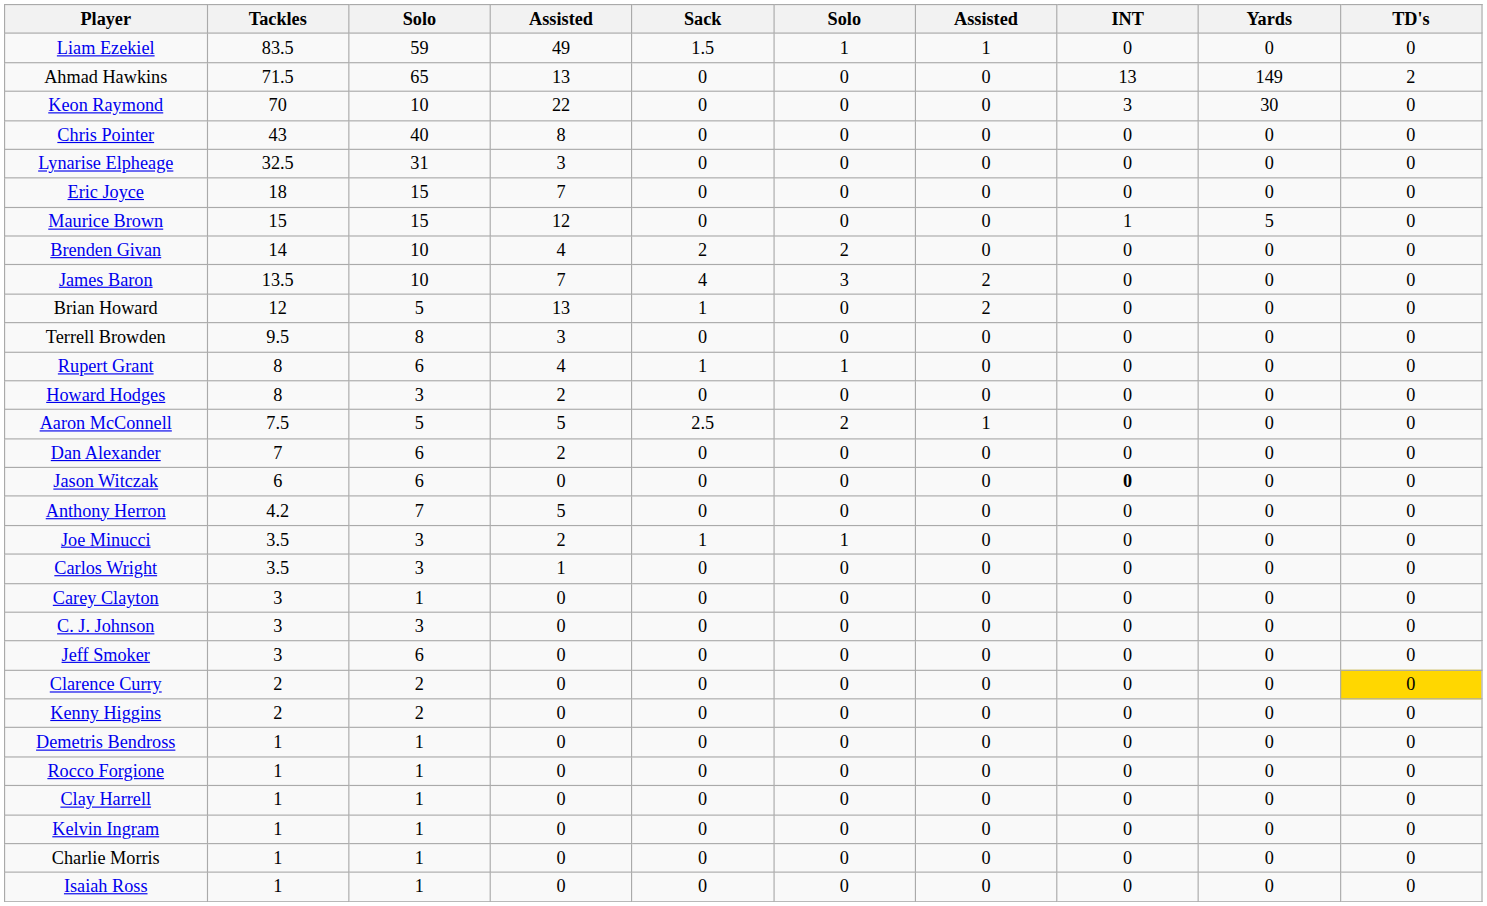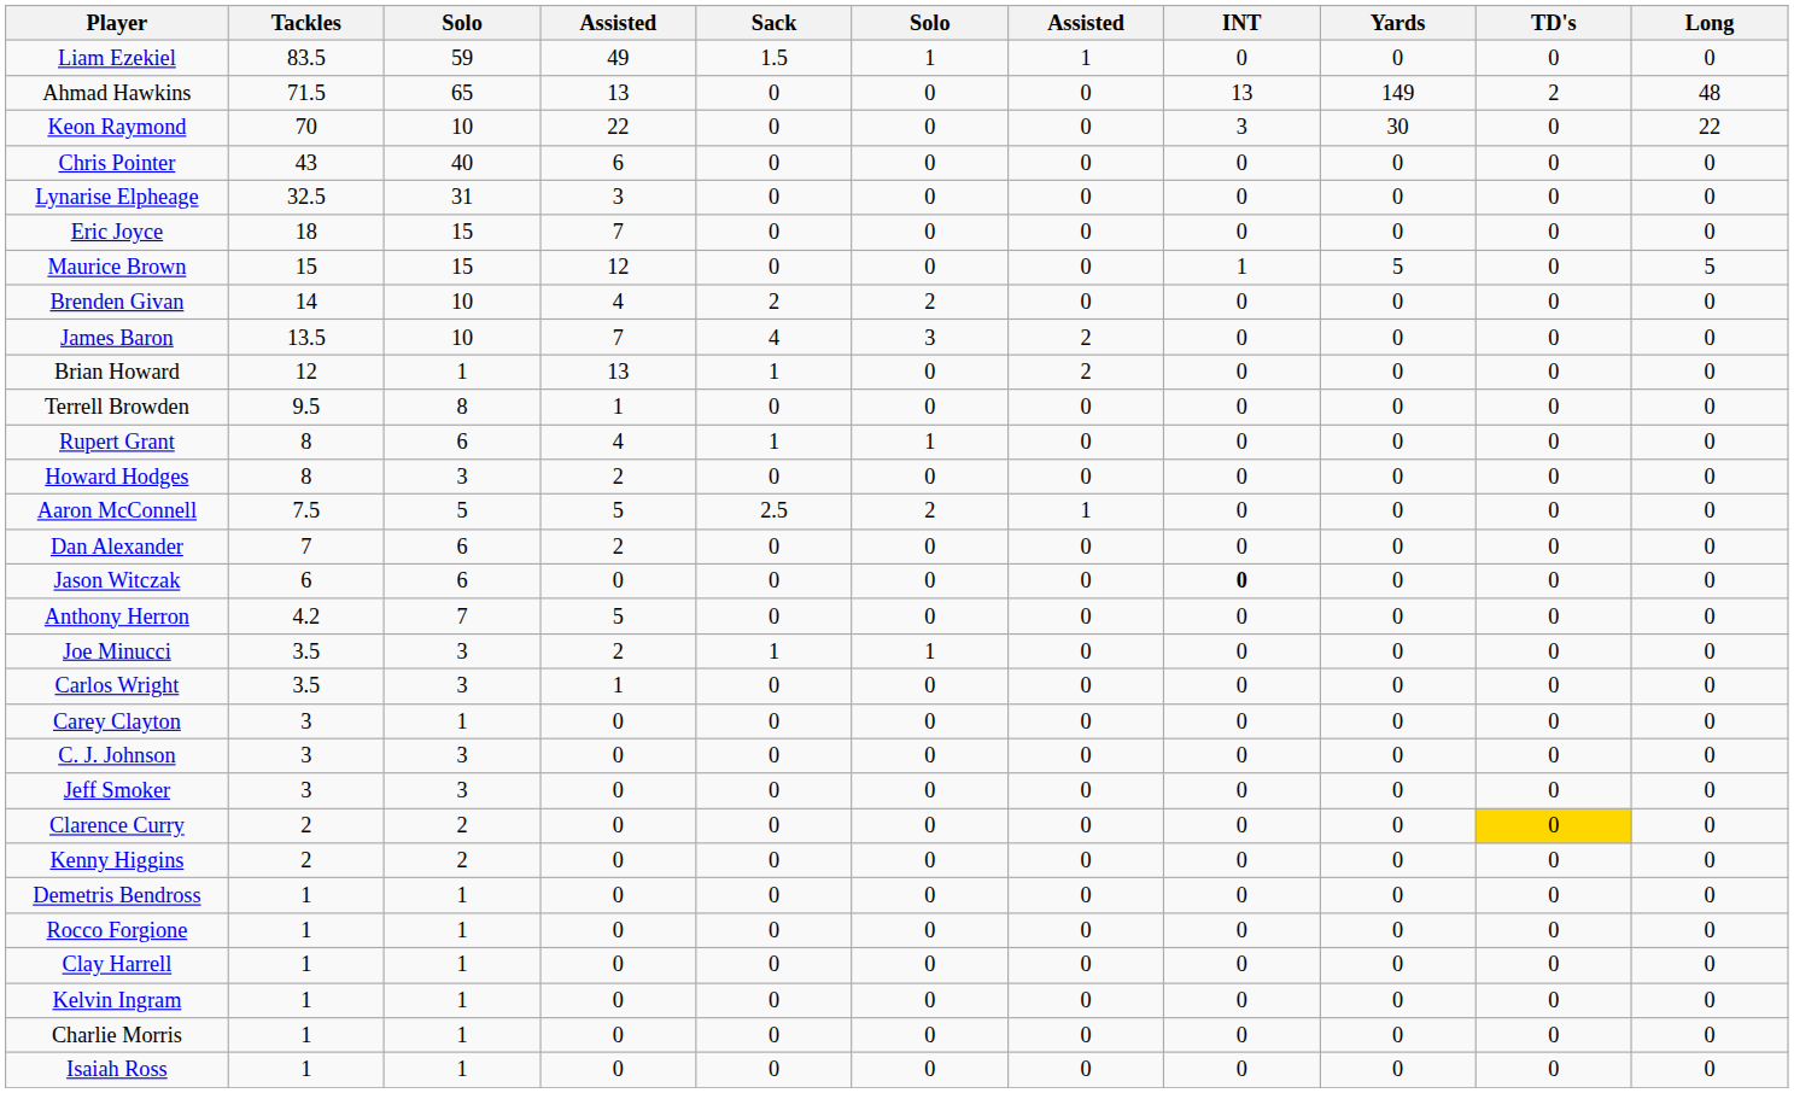 <table class="wikitable sortable">
 <tr>
 <th bgcolor="#DDDDFF" width="10%">Player</th>
 <th bgcolor="#DDDDFF" width="7%">Tackles</th>
 <th bgcolor="#DDDDFF" width="7%">Solo</th>
 <th bgcolor="#DDDDFF" width="7%">Assisted</th>
 <th bgcolor="#DDDDFF" width="7%">Sack</th>
 <th bgcolor="#DDDDFF" width="7%">Solo</th>
 <th bgcolor="#DDDDFF" width="7%">Assisted</th>
 <th bgcolor="#DDDDFF" width="7%">INT</th>
 <th bgcolor="#DDDDFF" width="7%">Yards</th>
 <th bgcolor="#DDDDFF" width="7%">TD's</th>
+<th bgcolor="#DDDDFF" width="7%">Long</th>
 </tr>
 <tr align="center">
 <td><a href='#'>Liam Ezekiel</a></td>
 <td>83.5</td>
 <td>59</td>
 <td>49</td>
 <td>1.5</td>
 <td>1</td>
 <td>1</td>
+<td>0</td>
 <td>0</td>
 <td>0</td>
 <td>0</td>
 </tr>
 <tr align="center">
 <td>Ahmad Hawkins</td>
 <td>71.5</td>
 <td>65</td>
 <td>13</td>
 <td>0</td>
 <td>0</td>
 <td>0</td>
 <td>13</td>
 <td>149</td>
 <td>2</td>
+<td>48</td>
 </tr>
 <tr align="center">
 <td><a href='#'>Keon Raymond</a></td>
 <td>70</td>
 <td>10</td>
 <td>22</td>
 <td>0</td>
 <td>0</td>
 <td>0</td>
 <td>3</td>
 <td>30</td>
 <td>0</td>
+<td>22</td>
 </tr>
 <tr align="center">
 <td><a href='#'>Chris Pointer</a></td>
 <td>43</td>
 <td>40</td>
-<td>8</td>
+<td>6</td>
+<td>0</td>
 <td>0</td>
 <td>0</td>
 <td>0</td>
 <td>0</td>
 <td>0</td>
 <td>0</td>
 </tr>
 <tr align="center">
 <td><a href='#'>Lynarise Elpheage</a></td>
 <td>32.5</td>
 <td>31</td>
 <td>3</td>
 <td>0</td>
 <td>0</td>
 <td>0</td>
 <td>0</td>
 <td>0</td>
 <td>0</td>
+<td>0</td>
 </tr>
 <tr align="center">
 <td><a href='#'>Eric Joyce</a></td>
 <td>18</td>
 <td>15</td>
 <td>7</td>
+<td>0</td>
 <td>0</td>
 <td>0</td>
 <td>0</td>
 <td>0</td>
 <td>0</td>
 <td>0</td>
 </tr>
 <tr align="center">
 <td><a href='#'>Maurice Brown</a></td>
 <td>15</td>
 <td>15</td>
 <td>12</td>
 <td>0</td>
 <td>0</td>
 <td>0</td>
 <td>1</td>
 <td>5</td>
 <td>0</td>
+<td>5</td>
 </tr>
 <tr align="center">
 <td><a href='#'>Brenden Givan</a></td>
 <td>14</td>
 <td>10</td>
 <td>4</td>
 <td>2</td>
 <td>2</td>
+<td>0</td>
 <td>0</td>
 <td>0</td>
 <td>0</td>
 <td>0</td>
 </tr>
 <tr align="center">
 <td><a href='#'>James Baron</a></td>
 <td>13.5</td>
 <td>10</td>
 <td>7</td>
 <td>4</td>
 <td>3</td>
 <td>2</td>
 <td>0</td>
 <td>0</td>
 <td>0</td>
+<td>0</td>
 </tr>
 <tr align="center">
 <td>Brian Howard</td>
 <td>12</td>
-<td>5</td>
+<td>1</td>
 <td>13</td>
 <td>1</td>
 <td>0</td>
 <td>2</td>
+<td>0</td>
 <td>0</td>
 <td>0</td>
 <td>0</td>
 </tr>
 <tr align="center">
 <td>Terrell Browden</td>
 <td>9.5</td>
 <td>8</td>
-<td>3</td>
+<td>1</td>
+<td>0</td>
 <td>0</td>
 <td>0</td>
 <td>0</td>
 <td>0</td>
 <td>0</td>
 <td>0</td>
 </tr>
 <tr align="center">
 <td><a href='#'>Rupert Grant</a></td>
 <td>8</td>
 <td>6</td>
 <td>4</td>
 <td>1</td>
 <td>1</td>
 <td>0</td>
 <td>0</td>
 <td>0</td>
 <td>0</td>
+<td>0</td>
 </tr>
 <tr align="center">
 <td><a href='#'>Howard Hodges</a></td>
 <td>8</td>
 <td>3</td>
 <td>2</td>
+<td>0</td>
 <td>0</td>
 <td>0</td>
 <td>0</td>
 <td>0</td>
 <td>0</td>
 <td>0</td>
 </tr>
 <tr align="center">
 <td><a href='#'>Aaron McConnell</a></td>
 <td>7.5</td>
 <td>5</td>
 <td>5</td>
 <td>2.5</td>
 <td>2</td>
 <td>1</td>
 <td>0</td>
 <td>0</td>
 <td>0</td>
+<td>0</td>
 </tr>
 <tr align="center">
 <td><a href='#'>Dan Alexander</a></td>
 <td>7</td>
 <td>6</td>
 <td>2</td>
+<td>0</td>
 <td>0</td>
 <td>0</td>
 <td>0</td>
 <td>0</td>
 <td>0</td>
 <td>0</td>
 </tr>
 <tr align="center">
 <td><a href='#'>Jason Witczak</a></td>
 <td>6</td>
 <td>6</td>
 <td>0</td>
 <td>0</td>
 <td>0</td>
 <td>0</td>
 <td><strong>0</strong></td>
 <td>0</td>
 <td>0</td>
+<td>0</td>
 </tr>
 <tr align="center">
 <td><a href='#'>Anthony Herron</a></td>
 <td>4.2</td>
 <td>7</td>
 <td>5</td>
+<td>0</td>
 <td>0</td>
 <td>0</td>
 <td>0</td>
 <td>0</td>
 <td>0</td>
 <td>0</td>
 </tr>
 <tr align="center">
 <td><a href='#'>Joe Minucci</a></td>
 <td>3.5</td>
 <td>3</td>
 <td>2</td>
 <td>1</td>
 <td>1</td>
 <td>0</td>
 <td>0</td>
 <td>0</td>
 <td>0</td>
+<td>0</td>
 </tr>
 <tr align="center">
 <td><a href='#'>Carlos Wright</a></td>
 <td>3.5</td>
 <td>3</td>
 <td>1</td>
 <td>0</td>
 <td>0</td>
 <td>0</td>
 <td>0</td>
 <td>0</td>
 <td>0</td>
+<td>0</td>
 </tr>
 <tr align="center">
 <td><a href='#'>Carey Clayton</a></td>
 <td>3</td>
 <td>1</td>
+<td>0</td>
 <td>0</td>
 <td>0</td>
 <td>0</td>
 <td>0</td>
 <td>0</td>
 <td>0</td>
 <td>0</td>
 </tr>
 <tr align="center">
 <td><a href='#'>C. J. Johnson</a></td>
 <td>3</td>
 <td>3</td>
 <td>0</td>
 <td>0</td>
 <td>0</td>
 <td>0</td>
 <td>0</td>
 <td>0</td>
 <td>0</td>
+<td>0</td>
 </tr>
 <tr align="center">
 <td><a href='#'>Jeff Smoker</a></td>
 <td>3</td>
-<td>6</td>
+<td>3</td>
+<td>0</td>
 <td>0</td>
 <td>0</td>
 <td>0</td>
 <td>0</td>
 <td>0</td>
 <td>0</td>
 <td>0</td>
 </tr>
 <tr align="center">
 <td><a href='#'>Clarence Curry</a></td>
 <td>2</td>
 <td>2</td>
 <td>0</td>
 <td>0</td>
 <td>0</td>
 <td>0</td>
 <td>0</td>
 <td>0</td>
 <td style="background: gold;">0</td>
+<td>0</td>
 </tr>
 <tr align="center">
 <td><a href='#'>Kenny Higgins</a></td>
 <td>2</td>
 <td>2</td>
+<td>0</td>
 <td>0</td>
 <td>0</td>
 <td>0</td>
 <td>0</td>
 <td>0</td>
 <td>0</td>
 <td>0</td>
 </tr>
 <tr align="center">
 <td><a href='#'>Demetris Bendross</a></td>
 <td>1</td>
 <td>1</td>
 <td>0</td>
 <td>0</td>
 <td>0</td>
 <td>0</td>
 <td>0</td>
 <td>0</td>
 <td>0</td>
+<td>0</td>
 </tr>
 <tr align="center">
 <td><a href='#'>Rocco Forgione</a></td>
 <td>1</td>
 <td>1</td>
+<td>0</td>
 <td>0</td>
 <td>0</td>
 <td>0</td>
 <td>0</td>
 <td>0</td>
 <td>0</td>
 <td>0</td>
 </tr>
 <tr align="center">
 <td><a href='#'>Clay Harrell</a></td>
 <td>1</td>
 <td>1</td>
 <td>0</td>
 <td>0</td>
 <td>0</td>
 <td>0</td>
 <td>0</td>
 <td>0</td>
 <td>0</td>
+<td>0</td>
 </tr>
 <tr align="center">
 <td><a href='#'>Kelvin Ingram</a></td>
 <td>1</td>
 <td>1</td>
+<td>0</td>
 <td>0</td>
 <td>0</td>
 <td>0</td>
 <td>0</td>
 <td>0</td>
 <td>0</td>
 <td>0</td>
 </tr>
 <tr align="center">
 <td>Charlie Morris</td>
 <td>1</td>
 <td>1</td>
 <td>0</td>
 <td>0</td>
 <td>0</td>
 <td>0</td>
 <td>0</td>
 <td>0</td>
 <td>0</td>
+<td>0</td>
 </tr>
 <tr align="center">
 <td><a href='#'>Isaiah Ross</a></td>
 <td>1</td>
 <td>1</td>
 <td>0</td>
 <td>0</td>
 <td>0</td>
 <td>0</td>
 <td>0</td>
 <td>0</td>
 <td>0</td>
+<td>0</td>
 </tr>
 </table>
